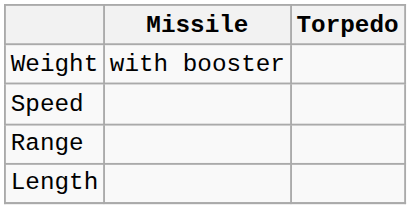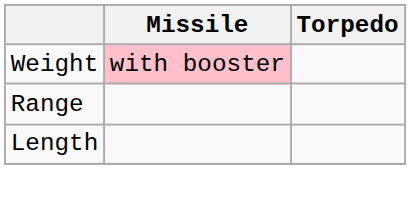 <table class="wikitable" border="1">
 <tr>
 <th></th>
 <th>Missile</th>
 <th>Torpedo</th>
 </tr>
 <tr>
 <td>Weight</td>
-<td> with booster</td>
-<td></td>
-</tr>
-<tr>
-<td>Speed</td>
-<td></td>
+<td style="background: pink;"> with booster</td>
 <td></td>
 </tr>
 <tr>
 <td>Range</td>
 <td></td>
 <td></td>
 </tr>
 <tr>
 <td>Length</td>
 <td></td>
 <td></td>
 </tr>
 <tr>
 </tr>
 </table>
